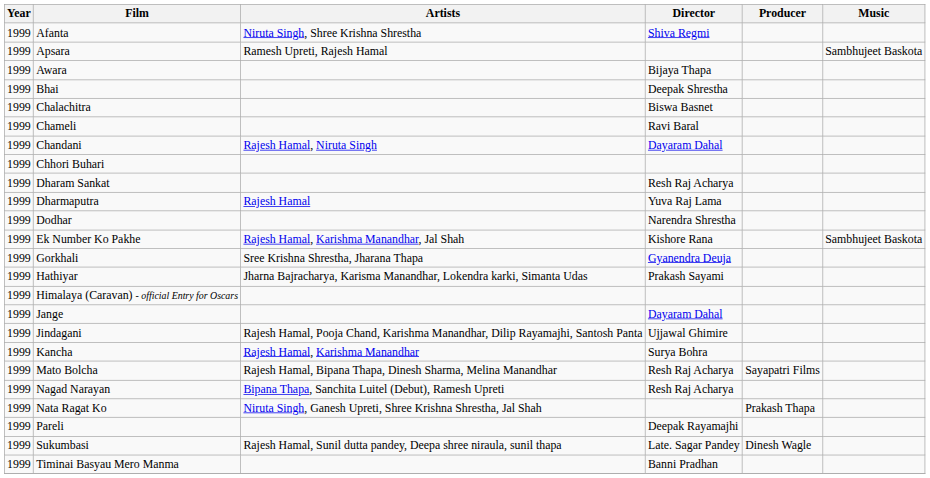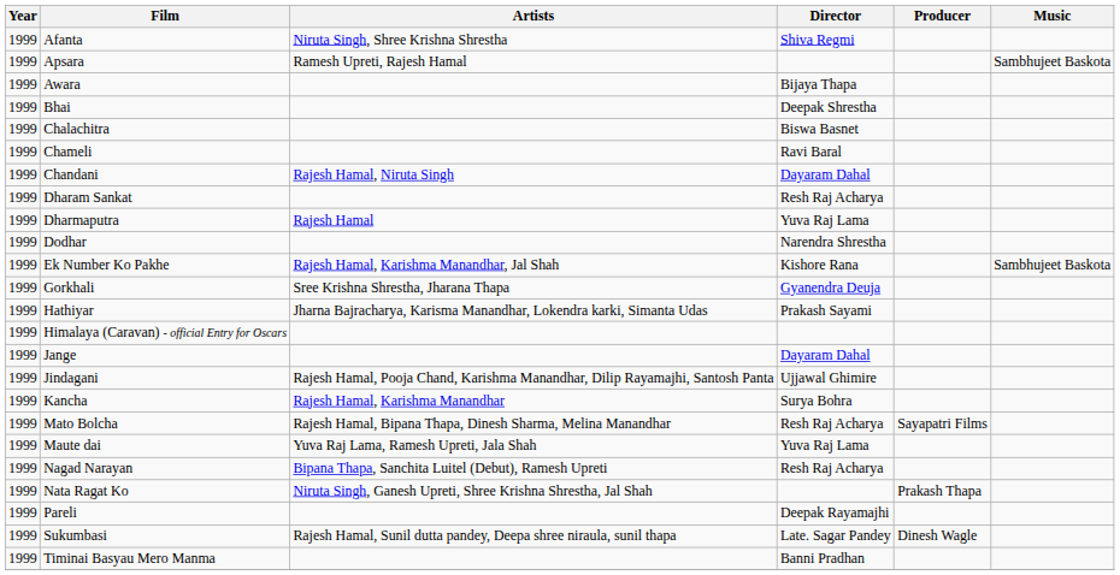 <table class="wikitable sortable">
 <tr>
 <th>Year</th>
 <th>Film</th>
 <th>Artists</th>
 <th>Director</th>
 <th>Producer</th>
 <th>Music</th>
 </tr>
 <tr>
 <td>1999</td>
 <td>Afanta</td>
 <td><a href='#'>Niruta Singh</a>, Shree Krishna Shrestha</td>
 <td><a href='#'>Shiva Regmi</a></td>
 <td></td>
 <td></td>
 </tr>
 <tr>
 <td>1999</td>
 <td>Apsara</td>
 <td>Ramesh Upreti, Rajesh Hamal</td>
 <td></td>
 <td></td>
 <td>Sambhujeet Baskota</td>
 </tr>
 <tr>
 <td>1999</td>
 <td>Awara</td>
 <td></td>
 <td>Bijaya Thapa</td>
 <td></td>
 <td></td>
 </tr>
 <tr>
 <td>1999</td>
 <td>Bhai</td>
 <td></td>
 <td>Deepak Shrestha</td>
 <td></td>
 <td></td>
 </tr>
 <tr>
 <td>1999</td>
 <td>Chalachitra</td>
 <td></td>
 <td>Biswa Basnet</td>
 <td></td>
 <td></td>
 </tr>
 <tr>
 <td>1999</td>
 <td>Chameli</td>
 <td></td>
 <td>Ravi Baral</td>
 <td></td>
 <td></td>
 </tr>
 <tr>
 <td>1999</td>
 <td>Chandani</td>
 <td><a href='#'>Rajesh Hamal</a>, <a href='#'>Niruta Singh</a></td>
 <td><a href='#'>Dayaram Dahal</a></td>
-<td></td>
-<td></td>
-</tr>
-<tr>
-<td>1999</td>
-<td>Chhori Buhari</td>
-<td></td>
-<td></td>
 <td></td>
 <td></td>
 </tr>
 <tr>
 <td>1999</td>
 <td>Dharam Sankat</td>
 <td></td>
 <td>Resh Raj Acharya</td>
 <td></td>
 <td></td>
 </tr>
 <tr>
 <td>1999</td>
 <td>Dharmaputra</td>
 <td><a href='#'>Rajesh Hamal</a></td>
 <td>Yuva Raj Lama</td>
 <td></td>
 <td></td>
 </tr>
 <tr>
 <td>1999</td>
 <td>Dodhar</td>
 <td></td>
 <td>Narendra Shrestha</td>
 <td></td>
 <td></td>
 </tr>
 <tr>
 <td>1999</td>
 <td>Ek Number Ko Pakhe</td>
 <td><a href='#'>Rajesh Hamal</a>, <a href='#'>Karishma Manandhar</a>, Jal Shah</td>
 <td>Kishore Rana</td>
 <td></td>
 <td>Sambhujeet Baskota</td>
 </tr>
 <tr>
 <td>1999</td>
 <td>Gorkhali</td>
 <td>Sree Krishna Shrestha, Jharana Thapa</td>
 <td><a href='#'>Gyanendra Deuja</a></td>
 <td></td>
 <td></td>
 </tr>
 <tr>
 <td>1999</td>
 <td>Hathiyar</td>
 <td>Jharna Bajracharya, Karisma Manandhar, Lokendra karki, Simanta Udas</td>
 <td>Prakash Sayami</td>
 <td></td>
 <td></td>
 </tr>
 <tr>
 <td>1999</td>
 <td>Himalaya (Caravan) <small><em>- official Entry for Oscars</em></small></td>
 <td></td>
 <td></td>
 <td></td>
 <td></td>
 </tr>
 <tr>
 <td>1999</td>
 <td>Jange</td>
 <td></td>
 <td><a href='#'>Dayaram Dahal</a></td>
 <td></td>
 <td></td>
 </tr>
 <tr>
 <td>1999</td>
 <td>Jindagani</td>
 <td>Rajesh Hamal, Pooja Chand, Karishma Manandhar, Dilip Rayamajhi, Santosh Panta</td>
 <td>Ujjawal Ghimire</td>
 <td></td>
 <td></td>
 </tr>
 <tr>
 <td>1999</td>
 <td>Kancha</td>
 <td><a href='#'>Rajesh Hamal</a>, <a href='#'>Karishma Manandhar</a></td>
 <td>Surya Bohra</td>
 <td></td>
 <td></td>
 </tr>
 <tr>
 <td>1999</td>
 <td>Mato Bolcha</td>
 <td>Rajesh Hamal, Bipana Thapa, Dinesh Sharma, Melina Manandhar</td>
 <td>Resh Raj Acharya</td>
 <td>Sayapatri Films</td>
 <td></td>
 </tr>
 <tr>
 <td>1999</td>
+<td>Maute dai</td>
+<td>Yuva Raj Lama, Ramesh Upreti, Jala Shah</td>
+<td>Yuva Raj Lama</td>
+<td></td>
+<td></td>
+</tr>
+<tr>
+<td>1999</td>
 <td>Nagad Narayan</td>
 <td><a href='#'>Bipana Thapa</a>, Sanchita Luitel (Debut), Ramesh Upreti</td>
 <td>Resh Raj Acharya</td>
 <td></td>
 <td></td>
 </tr>
 <tr>
 <td>1999</td>
 <td>Nata Ragat Ko</td>
 <td><a href='#'>Niruta Singh</a>, Ganesh Upreti, Shree Krishna Shrestha, Jal Shah</td>
 <td></td>
 <td>Prakash Thapa</td>
 <td></td>
 </tr>
 <tr>
 <td>1999</td>
 <td>Pareli</td>
 <td></td>
 <td>Deepak Rayamajhi</td>
 <td></td>
 <td></td>
 </tr>
 <tr>
 <td>1999</td>
 <td>Sukumbasi</td>
 <td>Rajesh Hamal, Sunil dutta pandey, Deepa shree niraula, sunil thapa</td>
 <td>Late. Sagar Pandey</td>
 <td>Dinesh Wagle</td>
 <td></td>
 </tr>
 <tr>
 <td>1999</td>
 <td>Timinai Basyau Mero Manma</td>
 <td></td>
 <td>Banni Pradhan</td>
 <td></td>
 <td></td>
 </tr>
 <tr>
 </tr>
 </table>
